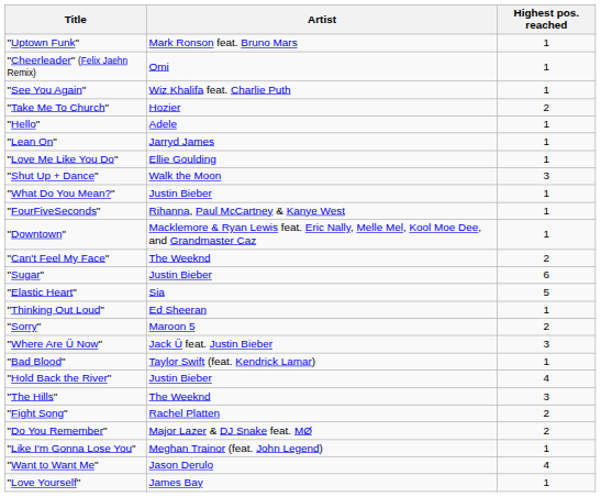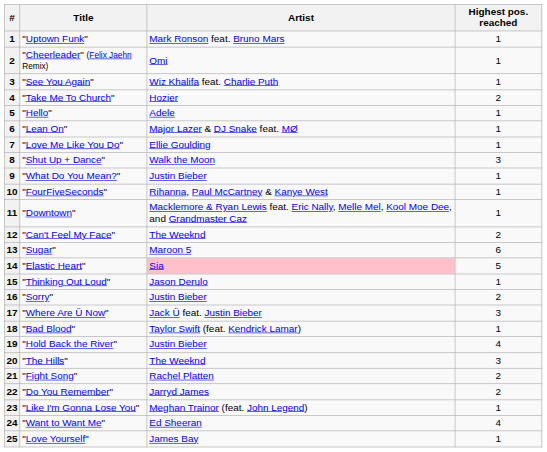 <table class="wikitable sortable">
 <tr>
+<th scope="col">#</th>
 <th scope="col">Title</th>
 <th scope="col">Artist</th>
 <th scope="col">Highest pos. reached</th>
 </tr>
 <tr>
+<th scope="row">1</th>
 <td>"<a href='#'>Uptown Funk</a>"</td>
 <td><a href='#'>Mark Ronson</a> feat. <a href='#'>Bruno Mars</a></td>
 <td style="text-align:center;">1</td>
 </tr>
 <tr>
+<th scope="row">2</th>
 <td>"<a href='#'>Cheerleader</a>" <small> (<a href='#'>Felix Jaehn</a> Remix)</small></td>
 <td><a href='#'>Omi</a></td>
 <td style="text-align:center;">1</td>
 </tr>
 <tr>
+<th scope="row">3</th>
 <td>"<a href='#'>See You Again</a>"</td>
 <td><a href='#'>Wiz Khalifa</a> feat. <a href='#'>Charlie Puth</a></td>
 <td style="text-align:center;">1</td>
 </tr>
 <tr>
+<th scope="row">4</th>
 <td>"<a href='#'>Take Me To Church</a>"</td>
 <td><a href='#'>Hozier</a></td>
 <td style="text-align:center;">2</td>
 </tr>
 <tr>
+<th scope="row">5</th>
 <td>"<a href='#'>Hello</a>"</td>
 <td><a href='#'>Adele</a></td>
 <td style="text-align:center;">1</td>
 </tr>
 <tr>
+<th scope="row">6</th>
 <td>"<a href='#'>Lean On</a>"</td>
-<td><a href='#'>Jarryd James</a></td>
+<td><a href='#'>Major Lazer</a> & <a href='#'>DJ Snake</a> feat. <a href='#'>MØ</a></td>
 <td style="text-align:center;">1</td>
 </tr>
 <tr>
+<th scope="row">7</th>
 <td>"<a href='#'>Love Me Like You Do</a>"</td>
 <td><a href='#'>Ellie Goulding</a></td>
 <td style="text-align:center;">1</td>
 </tr>
 <tr>
+<th scope="row">8</th>
 <td>"<a href='#'>Shut Up + Dance</a>"</td>
 <td><a href='#'>Walk the Moon</a></td>
 <td style="text-align:center;">3</td>
 </tr>
 <tr>
+<th scope="row">9</th>
 <td>"<a href='#'>What Do You Mean?</a>"</td>
 <td><a href='#'>Justin Bieber</a></td>
 <td style="text-align:center;">1</td>
 </tr>
 <tr>
+<th scope="row">10</th>
 <td>"<a href='#'>FourFiveSeconds</a>"</td>
 <td><a href='#'>Rihanna</a>, <a href='#'>Paul McCartney</a> & <a href='#'>Kanye West</a></td>
 <td style="text-align:center;">1</td>
 </tr>
 <tr>
+<th scope="row">11</th>
 <td>"<a href='#'>Downtown</a>"</td>
 <td><a href='#'>Macklemore & Ryan Lewis</a> feat. <a href='#'>Eric Nally</a>, <a href='#'>Melle Mel</a>, <a href='#'>Kool Moe Dee</a>, and <a href='#'>Grandmaster Caz</a></td>
 <td style="text-align:center;">1</td>
 </tr>
 <tr>
+<th scope="row">12</th>
 <td>"<a href='#'>Can't Feel My Face</a>"</td>
 <td><a href='#'>The Weeknd</a></td>
 <td style="text-align:center;">2</td>
 </tr>
 <tr>
+<th scope="row">13</th>
 <td>"<a href='#'>Sugar</a>"</td>
-<td><a href='#'>Justin Bieber</a></td>
+<td><a href='#'>Maroon 5</a></td>
 <td style="text-align:center;">6</td>
 </tr>
 <tr>
+<th scope="row">14</th>
 <td>"<a href='#'>Elastic Heart</a>"</td>
-<td><a href='#'>Sia</a></td>
+<td style="background: pink;"><a href='#'>Sia</a></td>
 <td style="text-align:center;">5</td>
 </tr>
 <tr>
+<th scope="row">15</th>
 <td>"<a href='#'>Thinking Out Loud</a>"</td>
-<td><a href='#'>Ed Sheeran</a></td>
+<td><a href='#'>Jason Derulo</a></td>
 <td style="text-align:center;">1</td>
 </tr>
 <tr>
+<th scope="row">16</th>
 <td>"<a href='#'>Sorry</a>"</td>
-<td><a href='#'>Maroon 5</a></td>
+<td><a href='#'>Justin Bieber</a></td>
 <td style="text-align:center;">2</td>
 </tr>
 <tr>
+<th scope="row">17</th>
 <td>"<a href='#'>Where Are Ü Now</a>"</td>
 <td><a href='#'>Jack Ü</a> feat. <a href='#'>Justin Bieber</a></td>
 <td style="text-align:center;">3</td>
 </tr>
 <tr>
+<th scope="row">18</th>
 <td>"<a href='#'>Bad Blood</a>"</td>
 <td><a href='#'>Taylor Swift</a> (feat. <a href='#'>Kendrick Lamar</a>)</td>
 <td style="text-align:center;">1</td>
 </tr>
 <tr>
+<th scope="row">19</th>
 <td>"<a href='#'>Hold Back the River</a>"</td>
 <td><a href='#'>Justin Bieber</a></td>
 <td style="text-align:center;">4</td>
 </tr>
 <tr>
+<th scope="row">20</th>
 <td>"<a href='#'>The Hills</a>"</td>
 <td><a href='#'>The Weeknd</a></td>
 <td style="text-align:center;">3</td>
 </tr>
 <tr>
+<th scope="row">21</th>
 <td>"<a href='#'>Fight Song</a>"</td>
 <td><a href='#'>Rachel Platten</a></td>
 <td style="text-align:center;">2</td>
 </tr>
 <tr>
+<th scope="row">22</th>
 <td>"<a href='#'>Do You Remember</a>"</td>
-<td><a href='#'>Major Lazer</a> & <a href='#'>DJ Snake</a> feat. <a href='#'>MØ</a></td>
+<td><a href='#'>Jarryd James</a></td>
 <td style="text-align:center;">2</td>
 </tr>
 <tr>
+<th scope="row">23</th>
 <td>"<a href='#'>Like I'm Gonna Lose You</a>"</td>
 <td><a href='#'>Meghan Trainor</a> (feat. <a href='#'>John Legend</a>)</td>
 <td style="text-align:center;">1</td>
 </tr>
 <tr>
+<th scope="row">24</th>
 <td>"<a href='#'>Want to Want Me</a>"</td>
-<td><a href='#'>Jason Derulo</a></td>
+<td><a href='#'>Ed Sheeran</a></td>
 <td style="text-align:center;">4</td>
 </tr>
 <tr>
+<th scope="row">25</th>
 <td>"<a href='#'>Love Yourself</a>"</td>
 <td><a href='#'>James Bay</a></td>
 <td style="text-align:center;">1</td>
 </tr>
 </table>
